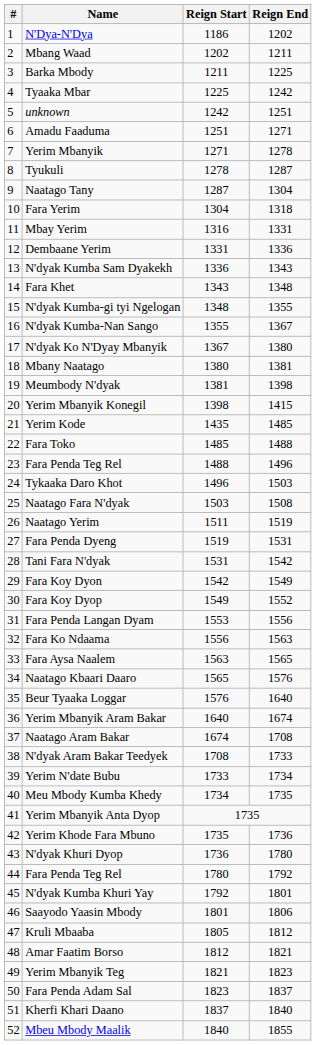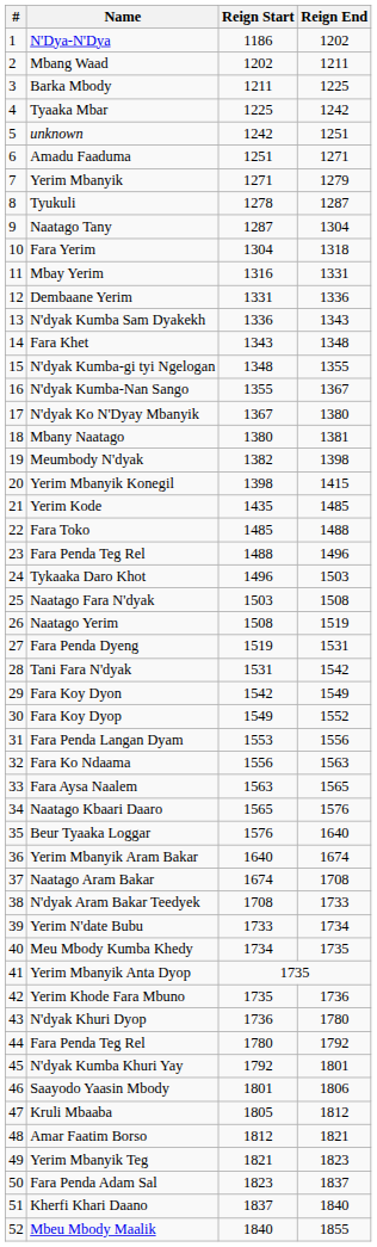 <table class="wikitable">
 <tr>
 <th>#</th>
 <th>Name</th>
 <th>Reign Start</th>
 <th>Reign End</th>
 </tr>
 <tr>
 <td>1</td>
 <td><a href='#'>N'Dya-N'Dya</a></td>
 <td align="center">1186</td>
 <td align="center">1202</td>
 </tr>
 <tr>
 <td>2</td>
 <td>Mbang Waad</td>
 <td align="center">1202</td>
 <td align="center">1211</td>
 </tr>
 <tr>
 <td>3</td>
 <td>Barka Mbody</td>
 <td align="center">1211</td>
 <td align="center">1225</td>
 </tr>
 <tr>
 <td>4</td>
 <td>Tyaaka Mbar</td>
 <td align="center">1225</td>
 <td align="center">1242</td>
 </tr>
 <tr>
 <td>5</td>
 <td><em>unknown</em></td>
 <td align="center">1242</td>
 <td align="center">1251</td>
 </tr>
 <tr>
 <td>6</td>
 <td>Amadu Faaduma</td>
 <td align="center">1251</td>
 <td align="center">1271</td>
 </tr>
 <tr>
 <td>7</td>
 <td>Yerim Mbanyik</td>
 <td align="center">1271</td>
-<td align="center">1278</td>
+<td align="center">1279</td>
 </tr>
 <tr>
 <td>8</td>
 <td>Tyukuli</td>
 <td align="center">1278</td>
 <td align="center">1287</td>
 </tr>
 <tr>
 <td>9</td>
 <td>Naatago Tany</td>
 <td align="center">1287</td>
 <td align="center">1304</td>
 </tr>
 <tr>
 <td>10</td>
 <td>Fara Yerim</td>
 <td align="center">1304</td>
 <td align="center">1318</td>
 </tr>
 <tr>
 <td>11</td>
 <td>Mbay Yerim</td>
 <td align="center">1316</td>
 <td align="center">1331</td>
 </tr>
 <tr>
 <td>12</td>
 <td>Dembaane Yerim</td>
 <td align="center">1331</td>
 <td align="center">1336</td>
 </tr>
 <tr>
 <td>13</td>
 <td>N'dyak Kumba Sam Dyakekh</td>
 <td align="center">1336</td>
 <td align="center">1343</td>
 </tr>
 <tr>
 <td>14</td>
 <td>Fara Khet</td>
 <td align="center">1343</td>
 <td align="center">1348</td>
 </tr>
 <tr>
 <td>15</td>
 <td>N'dyak Kumba-gi tyi Ngelogan</td>
 <td align="center">1348</td>
 <td align="center">1355</td>
 </tr>
 <tr>
 <td>16</td>
 <td>N'dyak Kumba-Nan Sango</td>
 <td align="center">1355</td>
 <td align="center">1367</td>
 </tr>
 <tr>
 <td>17</td>
 <td>N'dyak Ko N'Dyay Mbanyik</td>
 <td align="center">1367</td>
 <td align="center">1380</td>
 </tr>
 <tr>
 <td>18</td>
 <td>Mbany Naatago</td>
 <td align="center">1380</td>
 <td align="center">1381</td>
 </tr>
 <tr>
 <td>19</td>
 <td>Meumbody N'dyak</td>
-<td align="center">1381</td>
+<td align="center">1382</td>
 <td align="center">1398</td>
 </tr>
 <tr>
 <td>20</td>
 <td>Yerim Mbanyik Konegil</td>
 <td align="center">1398</td>
 <td align="center">1415</td>
 </tr>
 <tr>
 <td>21</td>
 <td>Yerim Kode</td>
 <td align="center">1435</td>
 <td align="center">1485</td>
 </tr>
 <tr>
 <td>22</td>
 <td>Fara Toko</td>
 <td align="center">1485</td>
 <td align="center">1488</td>
 </tr>
 <tr>
 <td>23</td>
 <td>Fara Penda Teg Rel</td>
 <td align="center">1488</td>
 <td align="center">1496</td>
 </tr>
 <tr>
 <td>24</td>
 <td>Tykaaka Daro Khot</td>
 <td align="center">1496</td>
 <td align="center">1503</td>
 </tr>
 <tr>
 <td>25</td>
 <td>Naatago Fara N'dyak</td>
 <td align="center">1503</td>
 <td align="center">1508</td>
 </tr>
 <tr>
 <td>26</td>
 <td>Naatago Yerim</td>
-<td align="center">1511</td>
+<td align="center">1508</td>
 <td align="center">1519</td>
 </tr>
 <tr>
 <td>27</td>
 <td>Fara Penda Dyeng</td>
 <td align="center">1519</td>
 <td align="center">1531</td>
 </tr>
 <tr>
 <td>28</td>
 <td>Tani Fara N'dyak</td>
 <td align="center">1531</td>
 <td align="center">1542</td>
 </tr>
 <tr>
 <td>29</td>
 <td>Fara Koy Dyon</td>
 <td align="center">1542</td>
 <td align="center">1549</td>
 </tr>
 <tr>
 <td>30</td>
 <td>Fara Koy Dyop</td>
 <td align="center">1549</td>
 <td align="center">1552</td>
 </tr>
 <tr>
 <td>31</td>
 <td>Fara Penda Langan Dyam</td>
 <td align="center">1553</td>
 <td align="center">1556</td>
 </tr>
 <tr>
 <td>32</td>
 <td>Fara Ko Ndaama</td>
 <td align="center">1556</td>
 <td align="center">1563</td>
 </tr>
 <tr>
 <td>33</td>
 <td>Fara Aysa Naalem</td>
 <td align="center">1563</td>
 <td align="center">1565</td>
 </tr>
 <tr>
 <td>34</td>
 <td>Naatago Kbaari Daaro</td>
 <td align="center">1565</td>
 <td align="center">1576</td>
 </tr>
 <tr>
 <td>35</td>
 <td>Beur Tyaaka Loggar</td>
 <td align="center">1576</td>
 <td align="center">1640</td>
 </tr>
 <tr>
 <td>36</td>
 <td>Yerim Mbanyik Aram Bakar</td>
 <td align="center">1640</td>
 <td align="center">1674</td>
 </tr>
 <tr>
 <td>37</td>
 <td>Naatago Aram Bakar</td>
 <td align="center">1674</td>
 <td align="center">1708</td>
 </tr>
 <tr>
 <td>38</td>
 <td>N'dyak Aram Bakar Teedyek</td>
 <td align="center">1708</td>
 <td align="center">1733</td>
 </tr>
 <tr>
 <td>39</td>
 <td>Yerim N'date Bubu</td>
 <td align="center">1733</td>
 <td align="center">1734</td>
 </tr>
 <tr>
 <td>40</td>
 <td>Meu Mbody Kumba Khedy</td>
 <td align="center">1734</td>
 <td align="center">1735</td>
 </tr>
 <tr>
 <td>41</td>
 <td>Yerim Mbanyik Anta Dyop</td>
 <td colspan="2" align="center">1735</td>
 </tr>
 <tr>
 <td>42</td>
 <td>Yerim Khode Fara Mbuno</td>
 <td align="center">1735</td>
 <td align="center">1736</td>
 </tr>
 <tr>
 <td>43</td>
 <td>N'dyak Khuri Dyop</td>
 <td align="center">1736</td>
 <td align="center">1780</td>
 </tr>
 <tr>
 <td>44</td>
 <td>Fara Penda Teg Rel</td>
 <td align="center">1780</td>
 <td align="center">1792</td>
 </tr>
 <tr>
 <td>45</td>
 <td>N'dyak Kumba Khuri Yay</td>
 <td align="center">1792</td>
 <td align="center">1801</td>
 </tr>
 <tr>
 <td>46</td>
 <td>Saayodo Yaasin Mbody</td>
 <td align="center">1801</td>
 <td align="center">1806</td>
 </tr>
 <tr>
 <td>47</td>
 <td>Kruli Mbaaba</td>
 <td align="center">1805</td>
 <td align="center">1812</td>
 </tr>
 <tr>
 <td>48</td>
 <td>Amar Faatim Borso</td>
 <td align="center">1812</td>
 <td align="center">1821</td>
 </tr>
 <tr>
 <td>49</td>
 <td>Yerim Mbanyik Teg</td>
 <td align="center">1821</td>
 <td align="center">1823</td>
 </tr>
 <tr>
 <td>50</td>
 <td>Fara Penda Adam Sal</td>
 <td align="center">1823</td>
 <td align="center">1837</td>
 </tr>
 <tr>
 <td>51</td>
 <td>Kherfi Khari Daano</td>
 <td align="center">1837</td>
 <td align="center">1840</td>
 </tr>
 <tr>
 <td>52</td>
 <td><a href='#'>Mbeu Mbody Maalik</a></td>
 <td align="center">1840</td>
 <td align="center">1855</td>
 </tr>
 </table>
